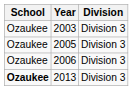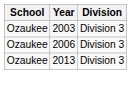 <table class="wikitable">
 <tr>
 <th>School</th>
 <th>Year</th>
 <th>Division</th>
 </tr>
 <tr>
 <td>Ozaukee</td>
 <td>2003</td>
 <td>Division 3</td>
 </tr>
 <tr>
 <td>Ozaukee</td>
-<td>2005</td>
+<td>2006</td>
 <td>Division 3</td>
 </tr>
 <tr>
 <td>Ozaukee</td>
-<td>2006</td>
-<td>Division 3</td>
-</tr>
-<tr>
-<td><strong>Ozaukee</strong></td>
 <td>2013</td>
 <td>Division 3</td>
 </tr>
 </table>
